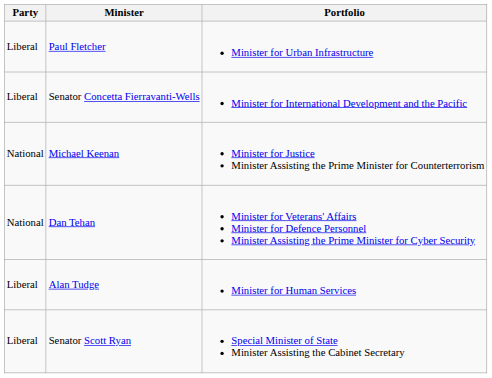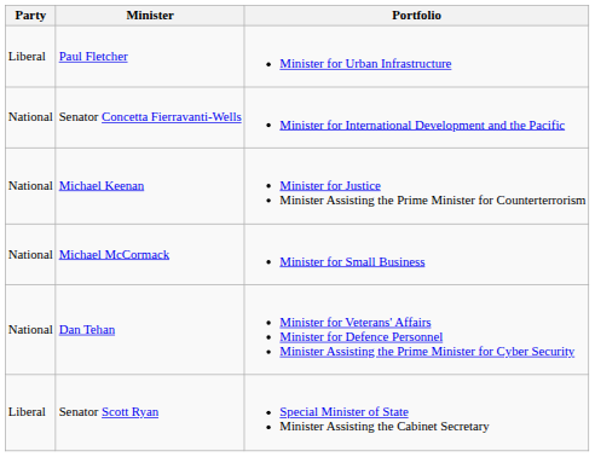 <table class="wikitable sortable">
 <tr>
 <th>Party</th>
 <th>Minister</th>
 <th>Portfolio</th>
 </tr>
 <tr>
 <td>Liberal</td>
 <td><a href='#'>Paul Fletcher</a> </td>
 <td><br><ul><li><a href='#'>Minister for Urban Infrastructure</a></li></ul></td>
 </tr>
 <tr>
-<td>Liberal</td>
+<td>National</td>
 <td>Senator <a href='#'>Concetta Fierravanti-Wells</a></td>
 <td><br><ul><li><a href='#'>Minister for International Development and the Pacific</a></li></ul></td>
 </tr>
 <tr>
 <td>National</td>
 <td><a href='#'>Michael Keenan</a> </td>
 <td><br><ul><li><a href='#'>Minister for Justice</a></li><li>Minister Assisting the Prime Minister for Counterterrorism</li></ul></td>
 </tr>
 <tr>
 <td>National</td>
+<td><a href='#'>Michael McCormack</a> </td>
+<td><br><ul><li><a href='#'>Minister for Small Business</a></li></ul></td>
+</tr>
+<tr>
+<td>National</td>
 <td><a href='#'>Dan Tehan</a> </td>
 <td><br><ul><li><a href='#'>Minister for Veterans' Affairs</a></li><li><a href='#'>Minister for Defence Personnel</a></li><li><a href='#'>Minister Assisting the Prime Minister for Cyber Security</a></li></ul></td>
-</tr>
-<tr>
-<td>Liberal</td>
-<td><a href='#'>Alan Tudge</a>  </td>
-<td><br><ul><li><a href='#'>Minister for Human Services</a></li></ul></td>
 </tr>
 <tr>
 <td>Liberal</td>
 <td>Senator <a href='#'>Scott Ryan</a></td>
 <td><br><ul><li><a href='#'>Special Minister of State</a></li><li>Minister Assisting the Cabinet Secretary</li></ul></td>
 </tr>
 </table>
